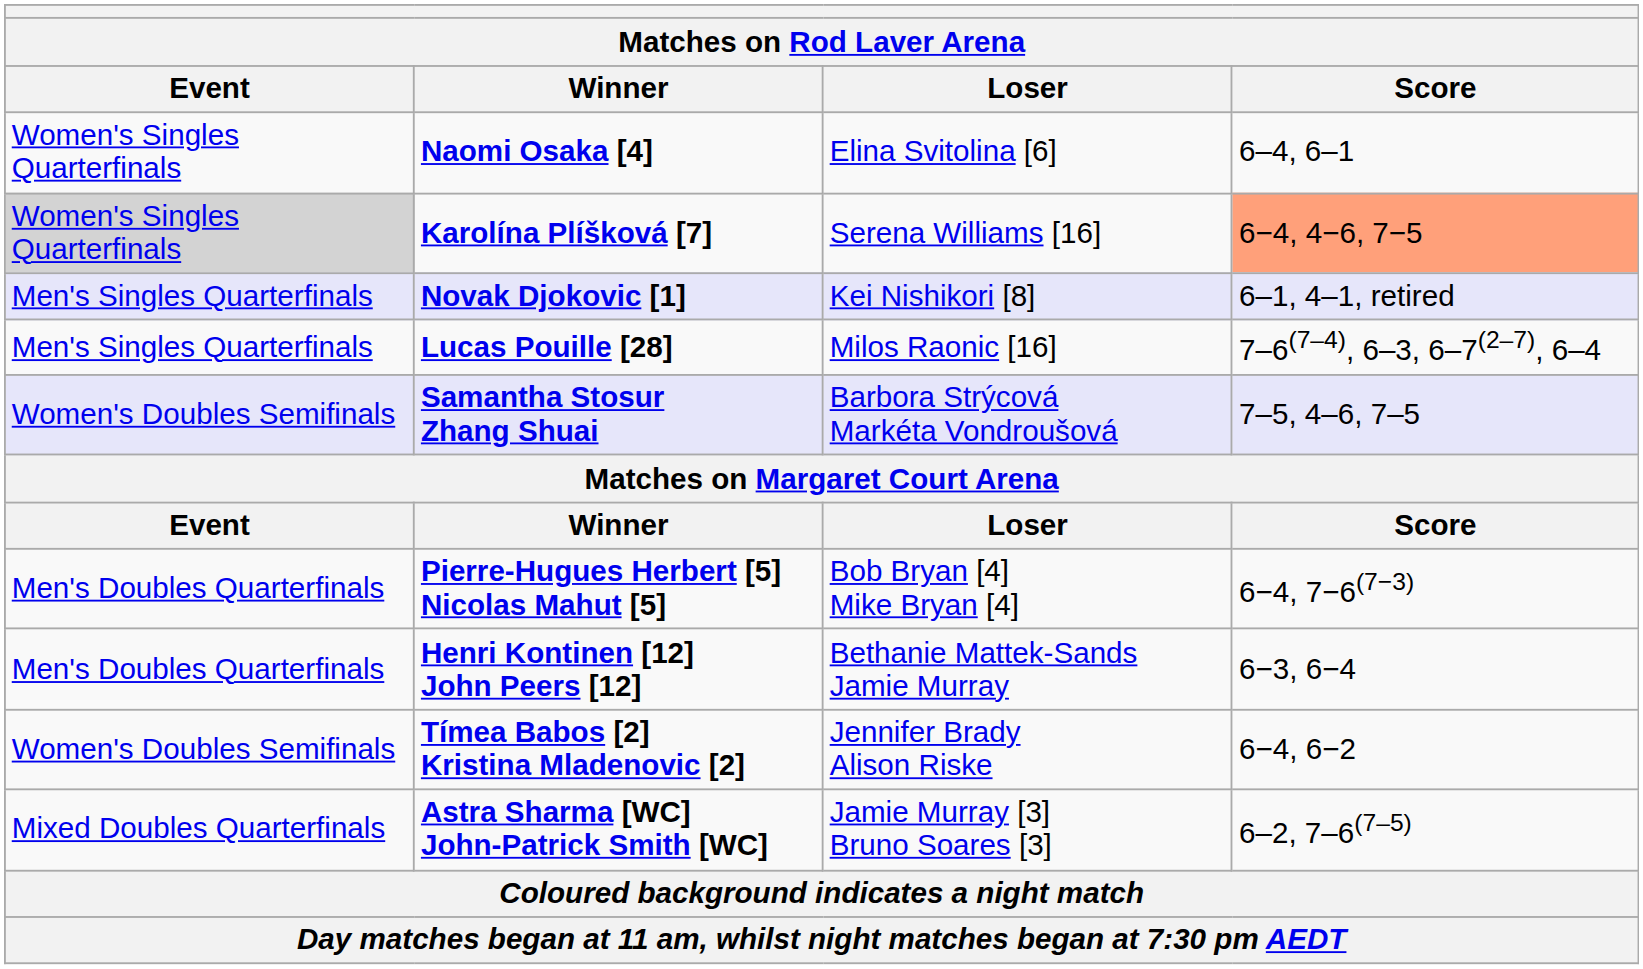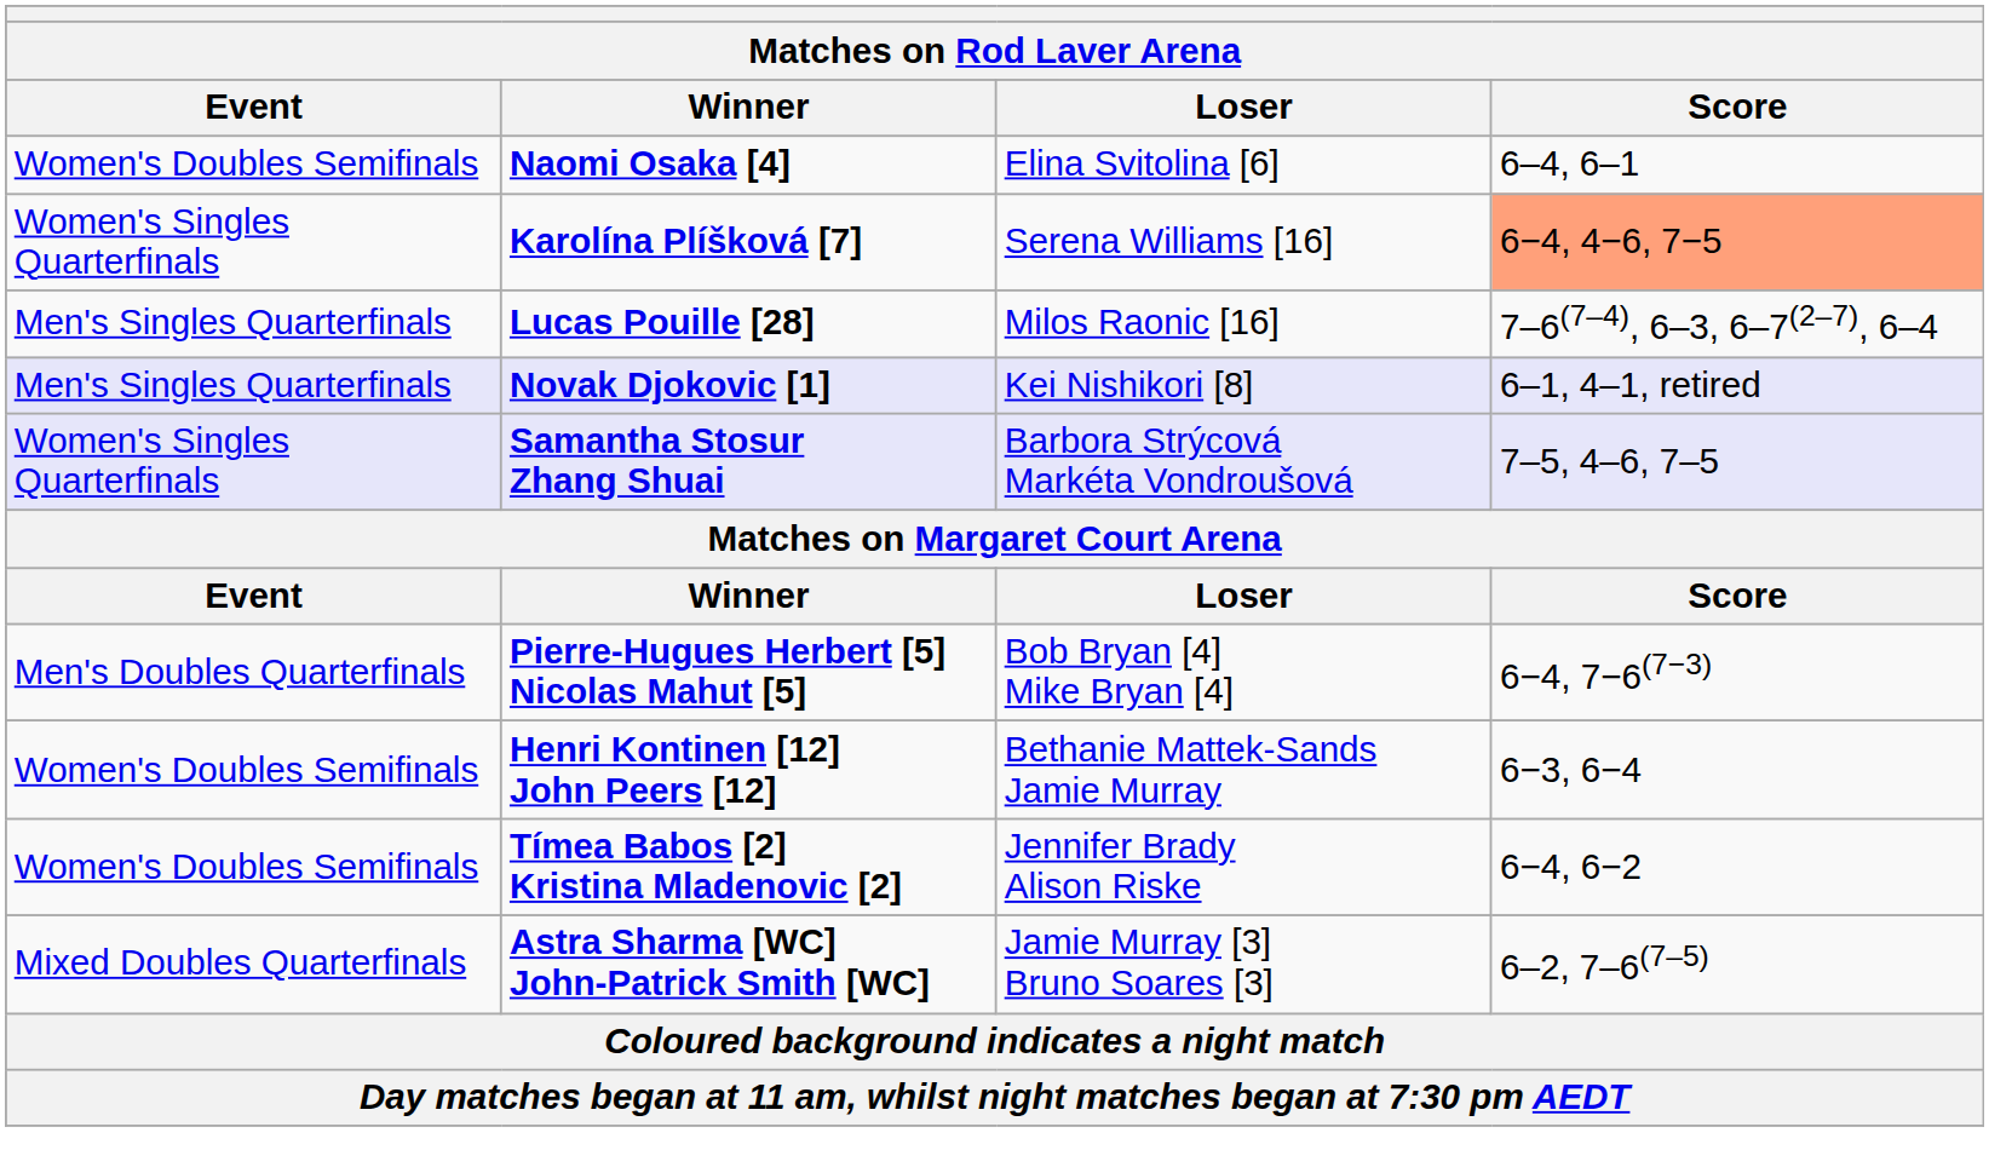 <table class="wikitable collapsible uncollapsed" style="margin:1em auto;">
 <tr>
 <th colspan=4></th>
 </tr>
 <tr>
 <th colspan=4><strong>Matches on <a href='#'>Rod Laver Arena</a></strong></th>
 </tr>
 <tr>
 <th style="width:220px;">Event</th>
 <th style="width:220px;">Winner</th>
 <th style="width:220px;">Loser</th>
 <th style="width:220px;">Score</th>
 </tr>
 <tr>
-<td><a href='#'>Women's Singles Quarterfinals</a></td>
+<td><a href='#'>Women's Doubles Semifinals</a></td>
 <td> <strong><a href='#'>Naomi Osaka</a> [4]</strong></td>
 <td> <a href='#'>Elina Svitolina</a> [6]</td>
 <td>6–4, 6–1</td>
 </tr>
 <tr>
-<td style="background: lightgrey;"><a href='#'>Women's Singles Quarterfinals</a></td>
+<td><a href='#'>Women's Singles Quarterfinals</a></td>
 <td> <strong><a href='#'>Karolína Plíšková</a> [7]</strong></td>
 <td> <a href='#'>Serena Williams</a> [16]</td>
 <td style="background: lightsalmon;">6−4, 4−6, 7−5</td>
-</tr>
-<tr bgcolor=lavender>
-<td><a href='#'>Men's Singles Quarterfinals</a></td>
-<td> <strong><a href='#'>Novak Djokovic</a> [1]</strong></td>
-<td> <a href='#'>Kei Nishikori</a> [8]</td>
-<td>6–1, 4–1, retired</td>
 </tr>
 <tr>
 <td><a href='#'>Men's Singles Quarterfinals</a></td>
 <td> <strong><a href='#'>Lucas Pouille</a> [28]</strong></td>
 <td> <a href='#'>Milos Raonic</a> [16]</td>
 <td>7–6<sup>(7–4)</sup>, 6–3, 6–7<sup>(2–7)</sup>, 6–4</td>
 </tr>
 <tr bgcolor=lavender>
-<td><a href='#'>Women's Doubles Semifinals</a></td>
+<td><a href='#'>Men's Singles Quarterfinals</a></td>
+<td> <strong><a href='#'>Novak Djokovic</a> [1]</strong></td>
+<td> <a href='#'>Kei Nishikori</a> [8]</td>
+<td>6–1, 4–1, retired</td>
+</tr>
+<tr bgcolor=lavender>
+<td><a href='#'>Women's Singles Quarterfinals</a></td>
 <td><strong> <a href='#'>Samantha Stosur</a><br> <a href='#'>Zhang Shuai</a></strong></td>
 <td> <a href='#'>Barbora Strýcová</a><br> <a href='#'>Markéta Vondroušová</a></td>
 <td>7–5, 4–6, 7–5</td>
 </tr>
 <tr>
 <th colspan=4><strong>Matches on <a href='#'>Margaret Court Arena</a></strong></th>
 </tr>
 <tr>
 <th style="width:220px;">Event</th>
 <th style="width:220px;">Winner</th>
 <th style="width:220px;">Loser</th>
 <th style="width:220px;">Score</th>
 </tr>
 <tr>
 <td><a href='#'>Men's Doubles Quarterfinals</a></td>
 <td><strong> <a href='#'>Pierre-Hugues Herbert</a> [5] <br>  <a href='#'>Nicolas Mahut</a> [5]</strong></td>
 <td> <a href='#'>Bob Bryan</a> [4] <br>   <a href='#'>Mike Bryan</a> [4]</td>
 <td>6−4, 7−6<sup>(7−3)</sup></td>
 </tr>
 <tr>
-<td><a href='#'>Men's Doubles Quarterfinals</a></td>
+<td><a href='#'>Women's Doubles Semifinals</a></td>
 <td><strong> <a href='#'>Henri Kontinen</a> [12] <br>  <a href='#'>John Peers</a> [12]</strong></td>
 <td> <a href='#'>Bethanie Mattek-Sands</a><br> <a href='#'>Jamie Murray</a></td>
 <td>6−3, 6−4</td>
 </tr>
 <tr>
 <td><a href='#'>Women's Doubles Semifinals</a></td>
 <td><strong> <a href='#'>Tímea Babos</a> [2] <br>  <a href='#'>Kristina Mladenovic</a> [2]</strong></td>
 <td> <a href='#'>Jennifer Brady</a> <br>  <a href='#'>Alison Riske</a></td>
 <td>6−4, 6−2</td>
 </tr>
 <tr>
 <td><a href='#'>Mixed Doubles Quarterfinals</a></td>
 <td><strong> <a href='#'>Astra Sharma</a> [WC]<br> <a href='#'>John-Patrick Smith</a> [WC]</strong></td>
 <td> <a href='#'>Jamie Murray</a> [3] <br>  <a href='#'>Bruno Soares</a> [3]</td>
 <td>6–2, 7–6<sup>(7–5)</sup></td>
 </tr>
 <tr>
 <th colspan=4><em>Coloured background indicates a night match</em></th>
 </tr>
 <tr>
 <th colspan=4><em>Day matches began at 11 am, whilst night matches began at 7:30 pm <a href='#'>AEDT</a></em></th>
 </tr>
 </table>
